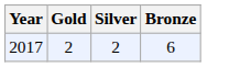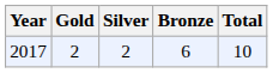 <table class="sortable wikitable" style="font-size: 90%;">
 <tr>
 <th>Year</th>
 <th>Gold</th>
 <th>Silver</th>
 <th>Bronze</th>
+<th>Total</th>
 </tr>
 <tr style="background:#ECF2FF">
 <td align="center">2017</td>
 <td align="center">2</td>
 <td align="center">2</td>
 <td align="center">6</td>
+<td align="center">10</td>
 </tr>
 </table>
